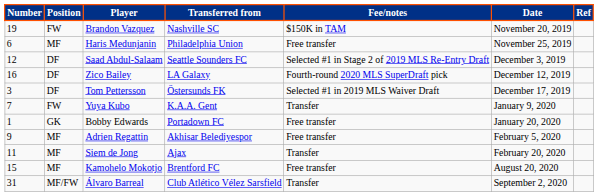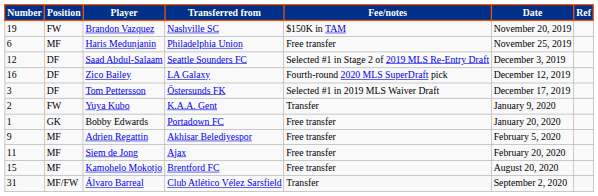 <table class="wikitable sortable" style="text-align:left; font-size:100%;">
 <tr>
 <th style="background:#003087; color:#FFFFFF; border:2px solid #FE5000;" scope="col">Number</th>
 <th style="background:#003087; color:#FFFFFF; border:2px solid #FE5000;" scope="col">Position</th>
 <th style="background:#003087; color:#FFFFFF; border:2px solid #FE5000;" scope="col">Player</th>
 <th style="background:#003087; color:#FFFFFF; border:2px solid #FE5000;" scope="col">Transferred from</th>
 <th style="background:#003087; color:#FFFFFF; border:2px solid #FE5000;" scope="col">Fee/notes</th>
 <th style="background:#003087; color:#FFFFFF; border:2px solid #FE5000;" scope="col">Date</th>
 <th style="background:#003087; color:#FFFFFF; border:2px solid #FE5000;" scope="col">Ref</th>
 </tr>
 <tr>
 <td>19</td>
 <td>FW</td>
 <td> <a href='#'>Brandon Vazquez</a></td>
 <td> <a href='#'>Nashville SC</a></td>
 <td>$150K in <a href='#'>TAM</a></td>
 <td>November 20, 2019</td>
 <td></td>
 </tr>
 <tr>
 <td>6</td>
 <td>MF</td>
 <td> <a href='#'>Haris Medunjanin</a></td>
 <td> <a href='#'>Philadelphia Union</a></td>
 <td>Free transfer</td>
 <td>November 25, 2019</td>
 <td></td>
 </tr>
 <tr>
 <td>12</td>
 <td>DF</td>
 <td> <a href='#'>Saad Abdul-Salaam</a></td>
 <td> <a href='#'>Seattle Sounders FC</a></td>
 <td>Selected #1 in Stage 2 of <a href='#'>2019 MLS Re-Entry Draft</a></td>
 <td>December 3, 2019</td>
 <td></td>
 </tr>
 <tr>
 <td>16</td>
 <td>DF</td>
 <td> <a href='#'>Zico Bailey</a></td>
 <td> <a href='#'>LA Galaxy</a></td>
 <td>Fourth-round <a href='#'>2020 MLS SuperDraft</a> pick</td>
 <td>December 12, 2019</td>
 <td></td>
 </tr>
 <tr>
 <td>3</td>
 <td>DF</td>
 <td> <a href='#'>Tom Pettersson</a></td>
 <td> <a href='#'>Östersunds FK</a></td>
 <td>Selected #1 in 2019 MLS Waiver Draft</td>
 <td>December 17, 2019</td>
 <td></td>
 </tr>
 <tr>
-<td>7</td>
+<td>2</td>
 <td>FW</td>
 <td> <a href='#'>Yuya Kubo</a></td>
 <td> <a href='#'>K.A.A. Gent</a></td>
 <td>Transfer</td>
 <td>January 9, 2020</td>
 <td></td>
 </tr>
 <tr>
 <td>1</td>
 <td>GK</td>
 <td> Bobby Edwards</td>
 <td> <a href='#'>Portadown FC</a></td>
 <td>Free transfer</td>
 <td>January 20, 2020</td>
 <td></td>
 </tr>
 <tr>
 <td>9</td>
 <td>MF</td>
 <td> <a href='#'>Adrien Regattin</a></td>
 <td> <a href='#'>Akhisar Belediyespor</a></td>
 <td>Free transfer</td>
 <td>February 5, 2020</td>
 <td></td>
 </tr>
 <tr>
 <td>11</td>
 <td>MF</td>
 <td> <a href='#'>Siem de Jong</a></td>
 <td> <a href='#'>Ajax</a></td>
-<td>Transfer</td>
+<td>Free transfer</td>
 <td>February 20, 2020</td>
 <td></td>
 </tr>
 <tr>
 <td>15</td>
 <td>MF</td>
 <td> <a href='#'>Kamohelo Mokotjo</a></td>
 <td> <a href='#'>Brentford FC</a></td>
 <td>Free transfer</td>
 <td>August 20, 2020</td>
 <td></td>
 </tr>
 <tr>
 <td>31</td>
 <td>MF/FW</td>
 <td> <a href='#'>Álvaro Barreal</a></td>
 <td> <a href='#'>Club Atlético Vélez Sarsfield</a></td>
 <td>Transfer</td>
 <td>September 2, 2020</td>
 <td></td>
 </tr>
 </table>
